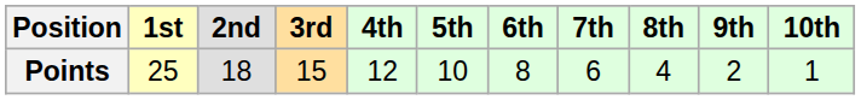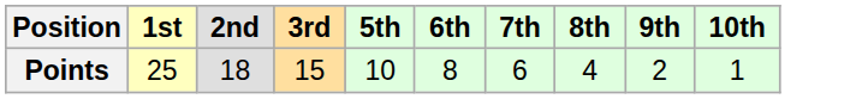 <table class="wikitable sortable" style="font-size:85%; text-align:center">
 <tr>
 <th>Position</th>
 <td style="background:#ffffbf"> <strong>1st</strong> </td>
 <td style="background:#dfdfdf"> <strong>2nd</strong> </td>
 <td style="background:#ffdf9f"> <strong>3rd</strong> </td>
-<td style="background:#dfffdf"> <strong>4th</strong> </td>
 <td style="background:#dfffdf"> <strong>5th</strong> </td>
 <td style="background:#dfffdf"> <strong>6th</strong> </td>
 <td style="background:#dfffdf"> <strong>7th</strong> </td>
 <td style="background:#dfffdf"> <strong>8th</strong> </td>
 <td style="background:#dfffdf"> <strong>9th</strong> </td>
 <td style="background:#dfffdf"> <strong>10th</strong> </td>
 </tr>
 <tr>
 <th>Points</th>
 <td style="background:#ffffbf">25</td>
 <td style="background:#dfdfdf">18</td>
 <td style="background:#ffdf9f">15</td>
-<td style="background:#dfffdf">12</td>
 <td style="background:#dfffdf">10</td>
 <td style="background:#dfffdf">8</td>
 <td style="background:#dfffdf">6</td>
 <td style="background:#dfffdf">4</td>
 <td style="background:#dfffdf">2</td>
 <td style="background:#dfffdf">1</td>
 </tr>
 </table>
